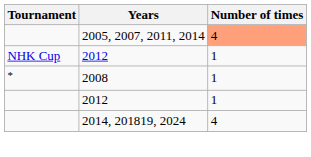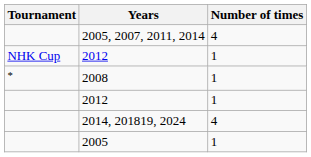 <table class="wikitable">
 <tr>
 <th>Tournament</th>
 <th>Years</th>
 <th>Number of times</th>
 </tr>
 <tr>
 <td></td>
 <td>2005, 2007, 2011, 2014</td>
-<td style="background: lightsalmon;">4</td>
+<td>4</td>
 </tr>
 <tr>
 <td><a href='#'>NHK Cup</a></td>
 <td><a href='#'>2012</a></td>
 <td>1</td>
 </tr>
 <tr>
 <td><sup>*</sup></td>
 <td>2008</td>
 <td>1</td>
 </tr>
 <tr>
 <td></td>
 <td>2012</td>
 <td>1</td>
 </tr>
 <tr>
 <td></td>
 <td>2014, 201819, 2024</td>
 <td>4</td>
 </tr>
+<tr>
+<td></td>
+<td>2005</td>
+<td>1</td>
+</tr>
 </table>
